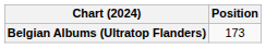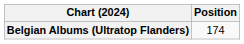 <table class="wikitable plainrowheaders" style="text-align:center">
 <tr>
 <th scope="col">Chart (2024)</th>
 <th scope="col">Position</th>
 </tr>
 <tr>
 <th scope="row">Belgian Albums (Ultratop Flanders)</th>
-<td>173</td>
+<td>174</td>
 </tr>
 </table>
